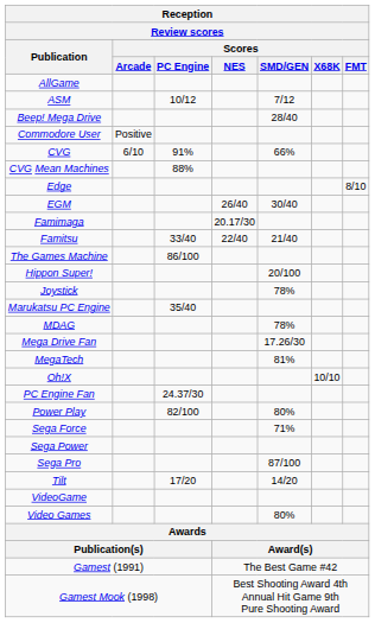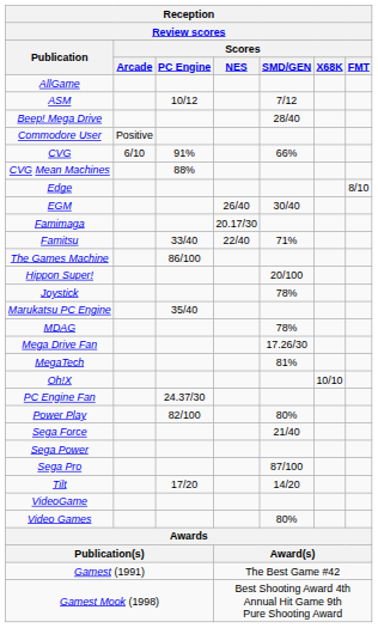 <table class="wikitable" style="float:right; font-size:80%; text-align:center; margin:1em; margin-top:0; padding:0;" cellpadding="0">
 <tr>
 <th colspan=7 style="font-size: 100%">Reception</th>
 </tr>
 <tr>
 <th colspan=7><a href='#'>Review scores</a></th>
 </tr>
 <tr>
 <th rowspan=2>Publication</th>
 <th colspan=7>Scores</th>
 </tr>
 <tr>
 <th><a href='#'>Arcade</a></th>
 <th><a href='#'>PC Engine</a></th>
 <th><a href='#'>NES</a></th>
 <th><a href='#'>SMD/GEN</a></th>
 <th><a href='#'>X68K</a></th>
 <th><a href='#'>FMT</a></th>
 </tr>
 <tr>
 <td><em><a href='#'>AllGame</a></em></td>
 <td></td>
 <td></td>
 <td></td>
 <td></td>
 <td></td>
 <td></td>
 </tr>
 <tr>
 <td><em><a href='#'>ASM</a></em></td>
 <td></td>
 <td>10/12</td>
 <td></td>
 <td>7/12</td>
 <td></td>
 <td></td>
 </tr>
 <tr>
 <td><em><a href='#'>Beep! Mega Drive</a></em></td>
 <td></td>
 <td></td>
 <td></td>
 <td>28/40</td>
 <td></td>
 <td></td>
 </tr>
 <tr>
 <td><em><a href='#'>Commodore User</a></em></td>
 <td>Positive</td>
 <td></td>
 <td></td>
 <td></td>
 <td></td>
 <td></td>
 </tr>
 <tr>
 <td><em><a href='#'>CVG</a></em></td>
 <td>6/10</td>
 <td>91%</td>
 <td></td>
 <td>66%</td>
 <td></td>
 <td></td>
 </tr>
 <tr>
 <td><em><a href='#'>CVG</a> <a href='#'>Mean Machines</a></em></td>
 <td></td>
 <td>88%</td>
 <td></td>
 <td></td>
 <td></td>
 <td></td>
 </tr>
 <tr>
 <td><em><a href='#'>Edge</a></em></td>
 <td></td>
 <td></td>
 <td></td>
 <td></td>
 <td></td>
 <td>8/10</td>
 </tr>
 <tr>
 <td><em><a href='#'>EGM</a></em></td>
 <td></td>
 <td></td>
 <td>26/40</td>
 <td>30/40</td>
 <td></td>
 <td></td>
 </tr>
 <tr>
 <td><em><a href='#'>Famimaga</a></em></td>
 <td></td>
 <td></td>
 <td>20.17/30</td>
 <td></td>
 <td></td>
 <td></td>
 </tr>
 <tr>
 <td><em><a href='#'>Famitsu</a></em></td>
 <td></td>
 <td>33/40</td>
 <td>22/40</td>
-<td>21/40</td>
+<td>71%</td>
 <td></td>
 <td></td>
 </tr>
 <tr>
 <td><em><a href='#'>The Games Machine</a></em></td>
 <td></td>
 <td>86/100</td>
 <td></td>
 <td></td>
 <td></td>
 <td></td>
 </tr>
 <tr>
 <td><em><a href='#'>Hippon Super!</a></em></td>
 <td></td>
 <td></td>
 <td></td>
 <td>20/100</td>
 <td></td>
 <td></td>
 </tr>
 <tr>
 <td><em><a href='#'>Joystick</a></em></td>
 <td></td>
 <td></td>
 <td></td>
 <td>78%</td>
 <td></td>
 <td></td>
 </tr>
 <tr>
 <td><em><a href='#'>Marukatsu PC Engine</a></em></td>
 <td></td>
 <td>35/40</td>
 <td></td>
 <td></td>
 <td></td>
 <td></td>
 </tr>
 <tr>
 <td><em><a href='#'>MDAG</a></em></td>
 <td></td>
 <td></td>
 <td></td>
 <td>78%</td>
 <td></td>
 <td></td>
 </tr>
 <tr>
 <td><em><a href='#'>Mega Drive Fan</a></em></td>
 <td></td>
 <td></td>
 <td></td>
 <td>17.26/30</td>
 <td></td>
 <td></td>
 </tr>
 <tr>
 <td><em><a href='#'>MegaTech</a></em></td>
 <td></td>
 <td></td>
 <td></td>
 <td>81%</td>
 <td></td>
 <td></td>
 </tr>
 <tr>
 <td><em><a href='#'>Oh!X</a></em></td>
 <td></td>
 <td></td>
 <td></td>
 <td></td>
 <td>10/10</td>
 <td></td>
 </tr>
 <tr>
 <td><em><a href='#'>PC Engine Fan</a></em></td>
 <td></td>
 <td>24.37/30</td>
 <td></td>
 <td></td>
 <td></td>
 <td></td>
 </tr>
 <tr>
 <td><em><a href='#'>Power Play</a></em></td>
 <td></td>
 <td>82/100</td>
 <td></td>
 <td>80%</td>
 <td></td>
 <td></td>
 </tr>
 <tr>
 <td><em><a href='#'>Sega Force</a></em></td>
 <td></td>
 <td></td>
 <td></td>
-<td>71%</td>
+<td>21/40</td>
 <td></td>
 <td></td>
 </tr>
 <tr>
 <td><em><a href='#'>Sega Power</a></em></td>
 <td></td>
 <td></td>
 <td></td>
 <td></td>
 <td></td>
 <td></td>
 </tr>
 <tr>
 <td><em><a href='#'>Sega Pro</a></em></td>
 <td></td>
 <td></td>
 <td></td>
 <td>87/100</td>
 <td></td>
 <td></td>
 </tr>
 <tr>
 <td><em><a href='#'>Tilt</a></em></td>
 <td></td>
 <td>17/20</td>
 <td></td>
 <td>14/20</td>
 <td></td>
 <td></td>
 </tr>
 <tr>
 <td><em><a href='#'>VideoGame</a></em></td>
 <td></td>
 <td></td>
 <td></td>
 <td></td>
 <td></td>
 <td></td>
 </tr>
 <tr>
 <td><em><a href='#'>Video Games</a></em></td>
 <td></td>
 <td></td>
 <td></td>
 <td>80%</td>
 <td></td>
 <td></td>
 </tr>
 <tr>
 <th colspan=7>Awards</th>
 </tr>
 <tr>
 <th colspan=3>Publication(s)</th>
 <th colspan=4>Award(s)</th>
 </tr>
 <tr>
 <td colspan=3><em><a href='#'>Gamest</a></em> (1991)</td>
 <td colspan=4>The Best Game #42</td>
 </tr>
 <tr>
 <td colspan=3><em><a href='#'>Gamest Mook</a></em> (1998)</td>
 <td colspan=4>Best Shooting Award 4th<br>Annual Hit Game 9th<br>Pure Shooting Award</td>
 </tr>
 </table>
